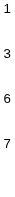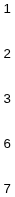 <table>
 <tr>
 <td style="text-align: right; vertical-align: top;"><p>1</p></td>
+<td><em></em></td>
+<td></td>
+</tr>
+<tr>
+<td style="text-align: right; vertical-align: top;"><p>2</p></td>
 <td><em></em></td>
 <td></td>
 </tr>
 <tr>
 <td style="text-align: right; vertical-align: top;"><p>3</p></td>
 <td><em></em></td>
 <td></td>
 </tr>
 <tr>
 <td style="text-align: right; vertical-align: top;"><p>6</p></td>
 <td><em></em></td>
 <td></td>
 </tr>
 <tr>
 <td style="text-align: right; vertical-align: top;"><p>7</p></td>
 <td><em></em></td>
 <td></td>
 </tr>
 <tr>
 </tr>
 </table>
